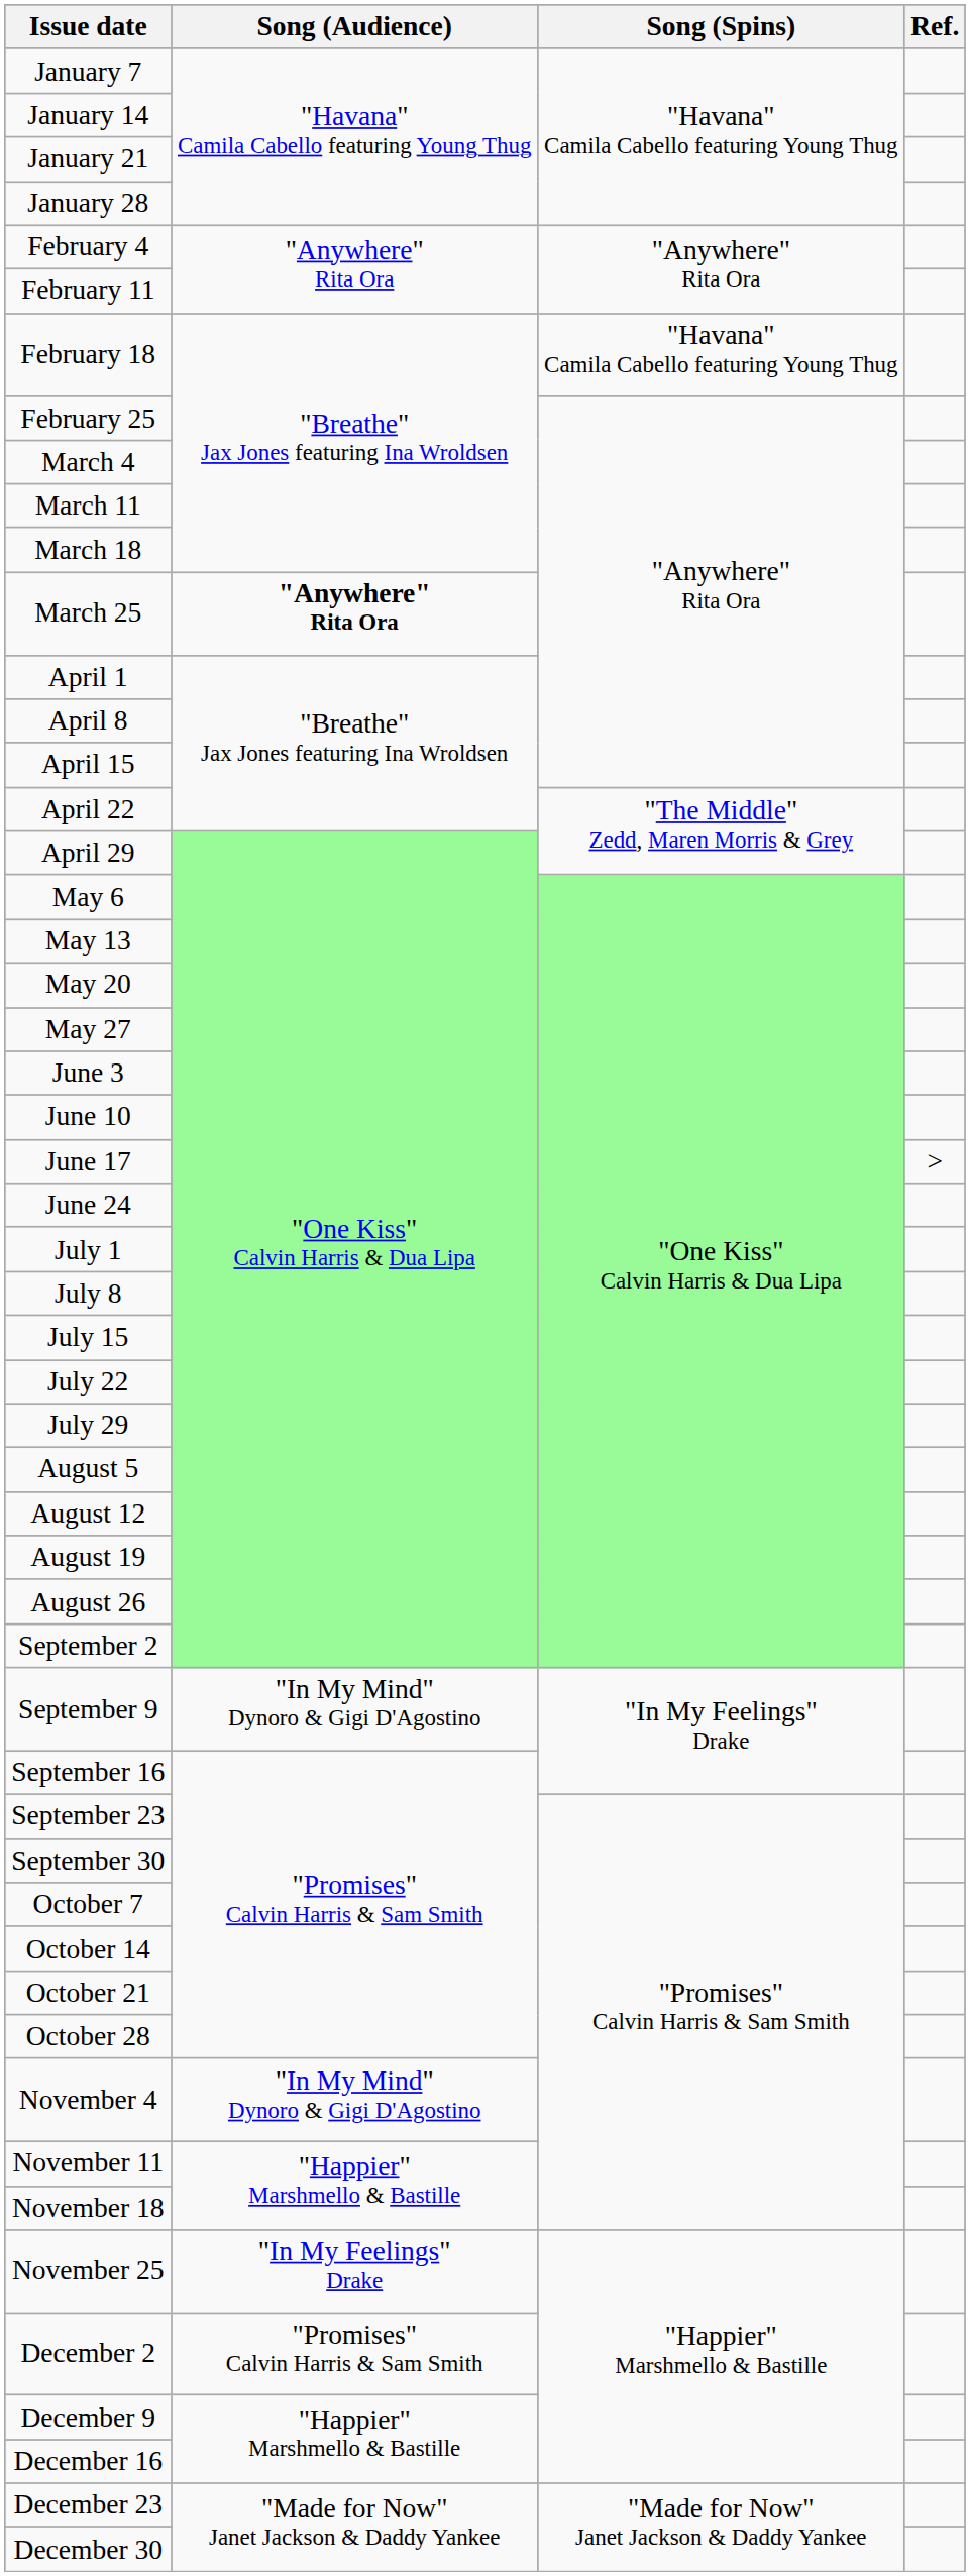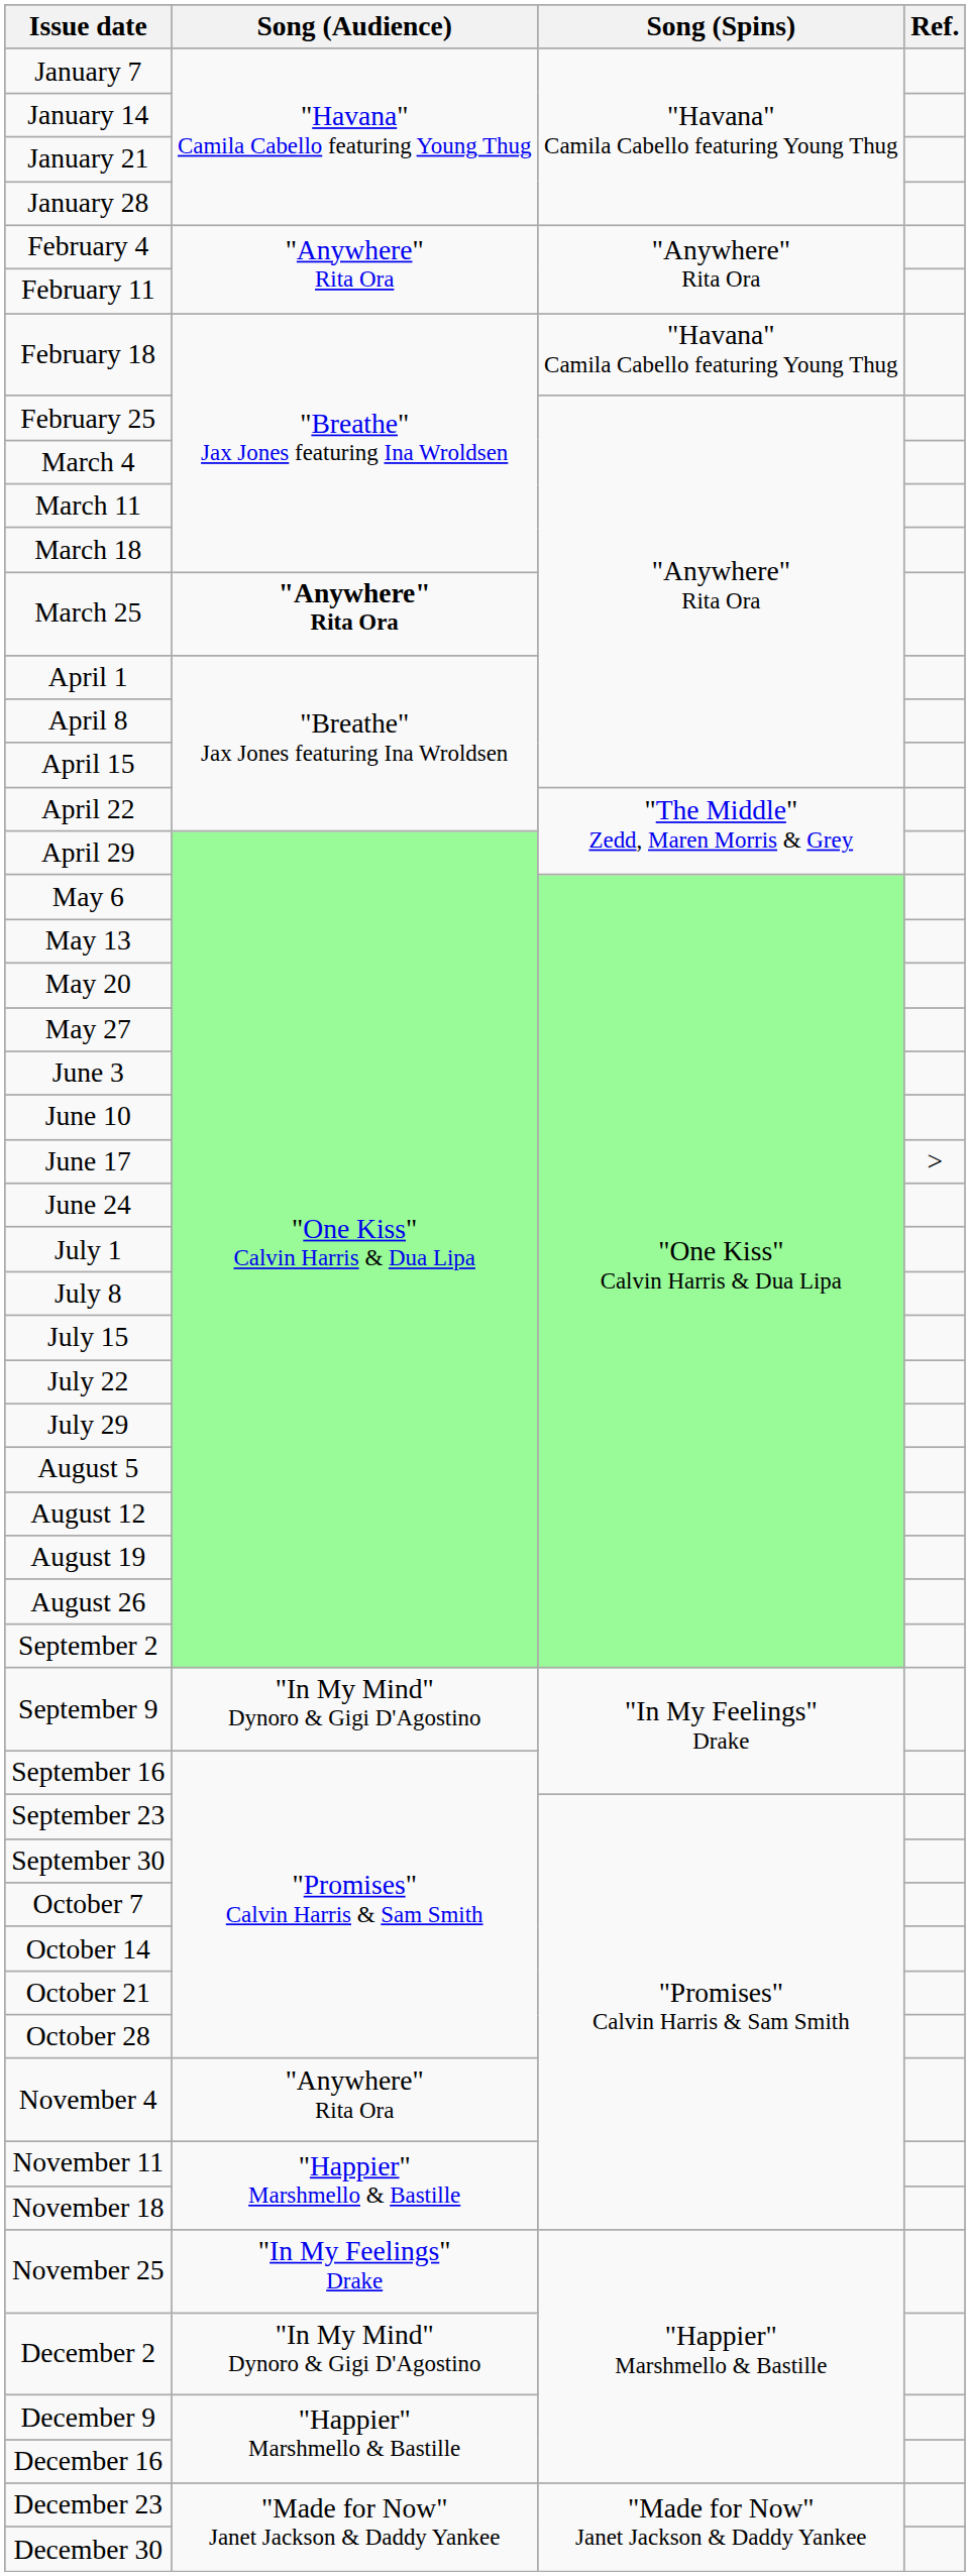 <table class="wikitable" style="text-align: center;">
 <tr>
 <th>Issue date</th>
 <th>Song (Audience)</th>
 <th>Song (Spins)</th>
 <th>Ref.</th>
 </tr>
 <tr>
 <td>January 7</td>
 <td rowspan="4">"<a href='#'>Havana</a>"<br><sup><a href='#'>Camila Cabello</a> featuring <a href='#'>Young Thug</a></sup></td>
 <td rowspan="4">"Havana"<br><sup>Camila Cabello featuring Young Thug</sup></td>
 <td></td>
 </tr>
 <tr>
 <td>January 14</td>
 <td></td>
 </tr>
 <tr>
 <td>January 21</td>
 <td></td>
 </tr>
 <tr>
 <td>January 28</td>
 <td></td>
 </tr>
 <tr>
 <td>February 4</td>
 <td rowspan="2">"<a href='#'>Anywhere</a>"<br><sup><a href='#'>Rita Ora</a></sup></td>
 <td rowspan="2">"Anywhere"<br><sup>Rita Ora</sup></td>
 <td></td>
 </tr>
 <tr>
 <td>February 11</td>
 <td></td>
 </tr>
 <tr>
 <td>February 18</td>
 <td rowspan="5">"<a href='#'>Breathe</a>"<br><sup><a href='#'>Jax Jones</a> featuring <a href='#'>Ina Wroldsen</a></sup></td>
 <td>"Havana"<br><sup>Camila Cabello featuring Young Thug</sup></td>
 <td></td>
 </tr>
 <tr>
 <td>February 25</td>
 <td rowspan="8">"Anywhere"<br><sup>Rita Ora</sup></td>
 <td></td>
 </tr>
 <tr>
 <td>March 4</td>
 <td></td>
 </tr>
 <tr>
 <td>March 11</td>
 <td></td>
 </tr>
 <tr>
 <td>March 18</td>
 <td></td>
 </tr>
 <tr>
 <td>March 25</td>
 <td><strong>"Anywhere"<br><sup>Rita Ora</sup></strong></td>
 <td></td>
 </tr>
 <tr>
 <td>April 1</td>
 <td rowspan="4">"Breathe"<br><sup>Jax Jones featuring Ina Wroldsen</sup></td>
 <td></td>
 </tr>
 <tr>
 <td>April 8</td>
 <td></td>
 </tr>
 <tr>
 <td>April 15</td>
 <td></td>
 </tr>
 <tr>
 <td>April 22</td>
 <td rowspan="2">"<a href='#'>The Middle</a>"<br><sup><a href='#'>Zedd</a>, <a href='#'>Maren Morris</a> & <a href='#'>Grey</a></sup></td>
 <td></td>
 </tr>
 <tr>
 <td>April 29</td>
 <td bgcolor=#98FB98 rowspan="19">"<a href='#'>One Kiss</a>"<br><sup><a href='#'>Calvin Harris</a> & <a href='#'>Dua Lipa</a></sup></td>
 <td></td>
 </tr>
 <tr>
 <td>May 6</td>
 <td bgcolor=#98FB98 rowspan="18">"One Kiss"<br><sup>Calvin Harris & Dua Lipa</sup></td>
 <td></td>
 </tr>
 <tr>
 <td>May 13</td>
 <td></td>
 </tr>
 <tr>
 <td>May 20</td>
 <td></td>
 </tr>
 <tr>
 <td>May 27</td>
 <td></td>
 </tr>
 <tr>
 <td>June 3</td>
 <td></td>
 </tr>
 <tr>
 <td>June 10</td>
 <td></td>
 </tr>
 <tr>
 <td>June 17</td>
 <td>></td>
 </tr>
 <tr>
 <td>June 24</td>
 <td></td>
 </tr>
 <tr>
 <td>July 1</td>
 <td></td>
 </tr>
 <tr>
 <td>July 8</td>
 <td></td>
 </tr>
 <tr>
 <td>July 15</td>
 <td></td>
 </tr>
 <tr>
 <td>July 22</td>
 <td></td>
 </tr>
 <tr>
 <td>July 29</td>
 <td></td>
 </tr>
 <tr>
 <td>August 5</td>
 <td></td>
 </tr>
 <tr>
 <td>August 12</td>
 <td></td>
 </tr>
 <tr>
 <td>August 19</td>
 <td></td>
 </tr>
 <tr>
 <td>August 26</td>
 <td></td>
 </tr>
 <tr>
 <td>September 2</td>
 <td></td>
 </tr>
 <tr>
 <td>September 9</td>
 <td>"In My Mind"<br><sup>Dynoro & Gigi D'Agostino</sup></td>
 <td rowspan="2">"In My Feelings"<br><sup>Drake</sup></td>
 <td></td>
 </tr>
 <tr>
 <td>September 16</td>
 <td rowspan="7">"<a href='#'>Promises</a>"<br><sup><a href='#'>Calvin Harris</a> & <a href='#'>Sam Smith</a></sup></td>
 <td></td>
 </tr>
 <tr>
 <td>September 23</td>
 <td rowspan="9">"Promises"<br><sup>Calvin Harris & Sam Smith</sup></td>
 <td></td>
 </tr>
 <tr>
 <td>September 30</td>
 <td></td>
 </tr>
 <tr>
 <td>October 7</td>
 <td></td>
 </tr>
 <tr>
 <td>October 14</td>
 <td></td>
 </tr>
 <tr>
 <td>October 21</td>
 <td></td>
 </tr>
 <tr>
 <td>October 28</td>
 <td></td>
 </tr>
 <tr>
 <td>November 4</td>
-<td>"<a href='#'>In My Mind</a>"<br><sup><a href='#'>Dynoro</a> & <a href='#'>Gigi D'Agostino</a></sup></td>
+<td>"Anywhere"<br><sup>Rita Ora</sup></td>
 <td></td>
 </tr>
 <tr>
 <td>November 11</td>
 <td rowspan="2">"<a href='#'>Happier</a>"<br><sup><a href='#'>Marshmello</a> & <a href='#'>Bastille</a></sup></td>
 <td></td>
 </tr>
 <tr>
 <td>November 18</td>
 <td></td>
 </tr>
 <tr>
 <td>November 25</td>
 <td>"<a href='#'>In My Feelings</a>"<br><sup><a href='#'>Drake</a></sup></td>
 <td rowspan="4">"Happier"<br><sup>Marshmello & Bastille</sup></td>
 <td></td>
 </tr>
 <tr>
 <td>December 2</td>
-<td>"Promises"<br><sup>Calvin Harris & Sam Smith</sup></td>
+<td>"In My Mind"<br><sup>Dynoro & Gigi D'Agostino</sup></td>
 <td></td>
 </tr>
 <tr>
 <td>December 9</td>
 <td rowspan="2">"Happier"<br><sup>Marshmello & Bastille</sup></td>
 <td></td>
 </tr>
 <tr>
 <td>December 16</td>
 <td></td>
 </tr>
 <tr>
 <td>December 23</td>
 <td rowspan="2">"Made for Now"<br><sup>Janet Jackson & Daddy Yankee</sup></td>
 <td rowspan="2">"Made for Now"<br><sup>Janet Jackson & Daddy Yankee</sup></td>
 <td></td>
 </tr>
 <tr>
 <td>December 30</td>
 <td></td>
 </tr>
 <tr>
 </tr>
 </table>
